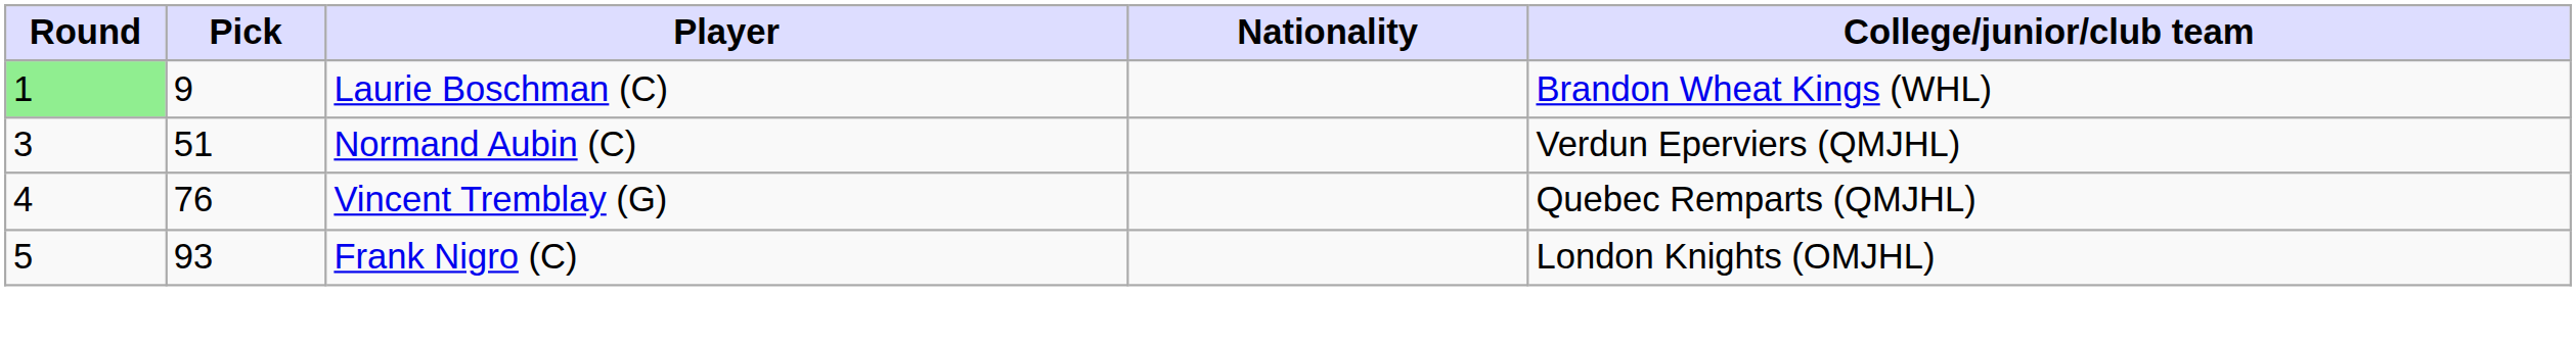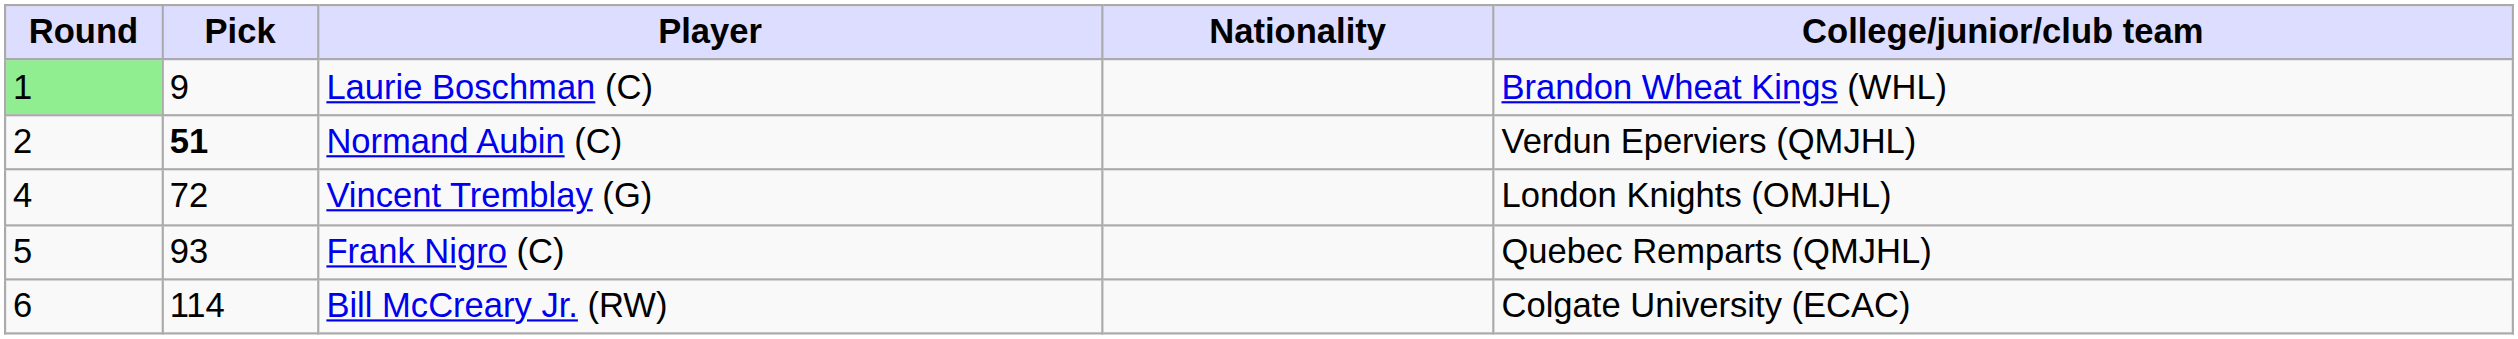 <table class="wikitable">
 <tr>
 <th style="background:#ddf; width:5%;">Round</th>
 <th style="background:#ddf; width:5%;">Pick</th>
 <th style="background:#ddf; width:25%;">Player</th>
 <th style="background:#ddf; width:12.5%;">Nationality</th>
 <th style="background:#ddf; width:32.5%;">College/junior/club team</th>
 </tr>
 <tr>
 <td style="background: lightgreen;">1</td>
 <td>9</td>
 <td><a href='#'>Laurie Boschman</a> (C)</td>
 <td></td>
 <td><a href='#'>Brandon Wheat Kings</a> (WHL)</td>
 </tr>
 <tr>
-<td>3</td>
-<td>51</td>
+<td>2</td>
+<td><strong>51</strong></td>
 <td><a href='#'>Normand Aubin</a> (C)</td>
 <td></td>
 <td>Verdun Eperviers (QMJHL)</td>
 </tr>
 <tr>
 <td>4</td>
-<td>76</td>
+<td>72</td>
 <td><a href='#'>Vincent Tremblay</a> (G)</td>
 <td></td>
-<td>Quebec Remparts (QMJHL)</td>
+<td>London Knights (OMJHL)</td>
 </tr>
 <tr>
 <td>5</td>
 <td>93</td>
 <td><a href='#'>Frank Nigro</a> (C)</td>
 <td></td>
-<td>London Knights (OMJHL)</td>
+<td>Quebec Remparts (QMJHL)</td>
+</tr>
+<tr>
+<td>6</td>
+<td>114</td>
+<td><a href='#'>Bill McCreary Jr.</a> (RW)</td>
+<td></td>
+<td>Colgate University (ECAC)</td>
 </tr>
 </table>
